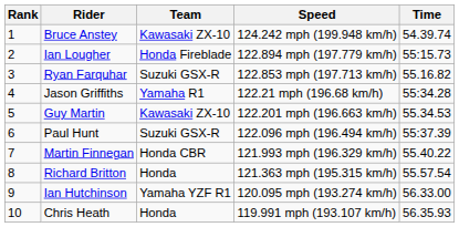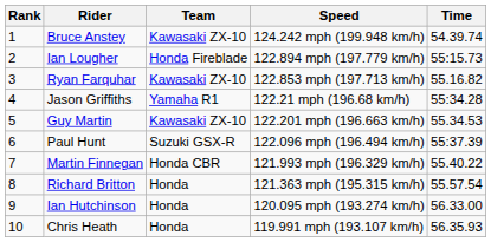 <table class="wikitable" style="font-size: 95%;">
 <tr style="background:#efefef;">
 <th>Rank</th>
 <th>Rider</th>
 <th>Team</th>
 <th>Speed</th>
 <th>Time</th>
 </tr>
 <tr>
 <td>1</td>
 <td> <a href='#'>Bruce Anstey</a></td>
 <td><a href='#'>Kawasaki</a> ZX-10</td>
 <td><span>124.242 mph (199.948 km/h)</span></td>
 <td>54.39.74</td>
 </tr>
 <tr>
 <td>2</td>
 <td> <a href='#'>Ian Lougher</a></td>
 <td><a href='#'>Honda</a> Fireblade</td>
 <td><span>122.894 mph (197.779 km/h)</span></td>
 <td>55:15.73</td>
 </tr>
 <tr>
 <td>3</td>
 <td> <a href='#'>Ryan Farquhar</a></td>
-<td>Suzuki GSX-R</td>
+<td><a href='#'>Kawasaki</a> ZX-10</td>
 <td><span>122.853 mph (197.713 km/h)</span></td>
 <td>55.16.82</td>
 </tr>
 <tr>
 <td>4</td>
 <td> Jason Griffiths</td>
 <td><a href='#'>Yamaha</a> R1</td>
 <td><span>122.21 mph (196.68 km/h)</span></td>
 <td>55:34.28</td>
 </tr>
 <tr>
 <td>5</td>
 <td> <a href='#'>Guy Martin</a></td>
 <td><a href='#'>Kawasaki</a> ZX-10</td>
 <td><span>122.201 mph (196.663 km/h)</span></td>
 <td>55.34.53</td>
 </tr>
 <tr>
 <td>6</td>
 <td> Paul Hunt</td>
 <td>Suzuki GSX-R</td>
 <td><span>122.096 mph (196.494 km/h)</span></td>
 <td>55:37.39</td>
 </tr>
 <tr>
 <td>7</td>
 <td> <a href='#'>Martin Finnegan</a></td>
 <td>Honda CBR</td>
 <td><span>121.993 mph (196.329 km/h)</span></td>
 <td>55.40.22</td>
 </tr>
 <tr>
 <td>8</td>
 <td> <a href='#'>Richard Britton</a></td>
 <td>Honda</td>
 <td><span>121.363 mph (195.315 km/h)</span></td>
 <td>55.57.54</td>
 </tr>
 <tr>
 <td>9</td>
 <td> <a href='#'>Ian Hutchinson</a></td>
-<td>Yamaha YZF R1</td>
+<td>Honda</td>
 <td><span>120.095 mph (193.274 km/h)</span></td>
 <td>56.33.00</td>
 </tr>
 <tr>
 <td>10</td>
 <td> Chris Heath</td>
 <td>Honda</td>
 <td><span>119.991 mph (193.107 km/h)</span></td>
 <td>56.35.93</td>
 </tr>
 </table>
